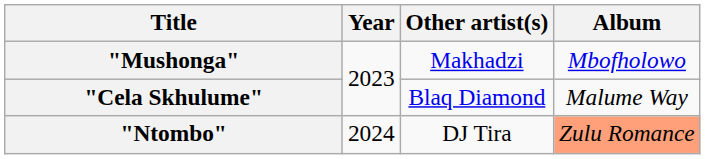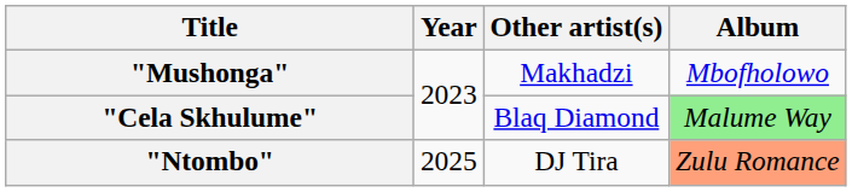 <table class="wikitable plainrowheaders" style="text-align:center;">
 <tr>
 <th scope="col" style="width:14em;">Title</th>
 <th scope="col">Year</th>
 <th scope="col">Other artist(s)</th>
 <th scope="col">Album</th>
 </tr>
 <tr>
 <th scope="row">"Mushonga"</th>
 <td rowspan=2>2023</td>
 <td><a href='#'>Makhadzi</a></td>
 <td><em><a href='#'>Mbofholowo</a></em></td>
 </tr>
 <tr>
 <th scope="row">"Cela Skhulume"</th>
 <td><a href='#'>Blaq Diamond</a></td>
-<td><em>Malume Way</em></td>
+<td style="background: lightgreen;"><em>Malume Way</em></td>
 </tr>
 <tr>
 <th scope="row">"Ntombo"</th>
-<td>2024</td>
+<td>2025</td>
 <td>DJ Tira</td>
 <td style="background: lightsalmon;"><em>Zulu Romance</em></td>
 </tr>
 </table>
